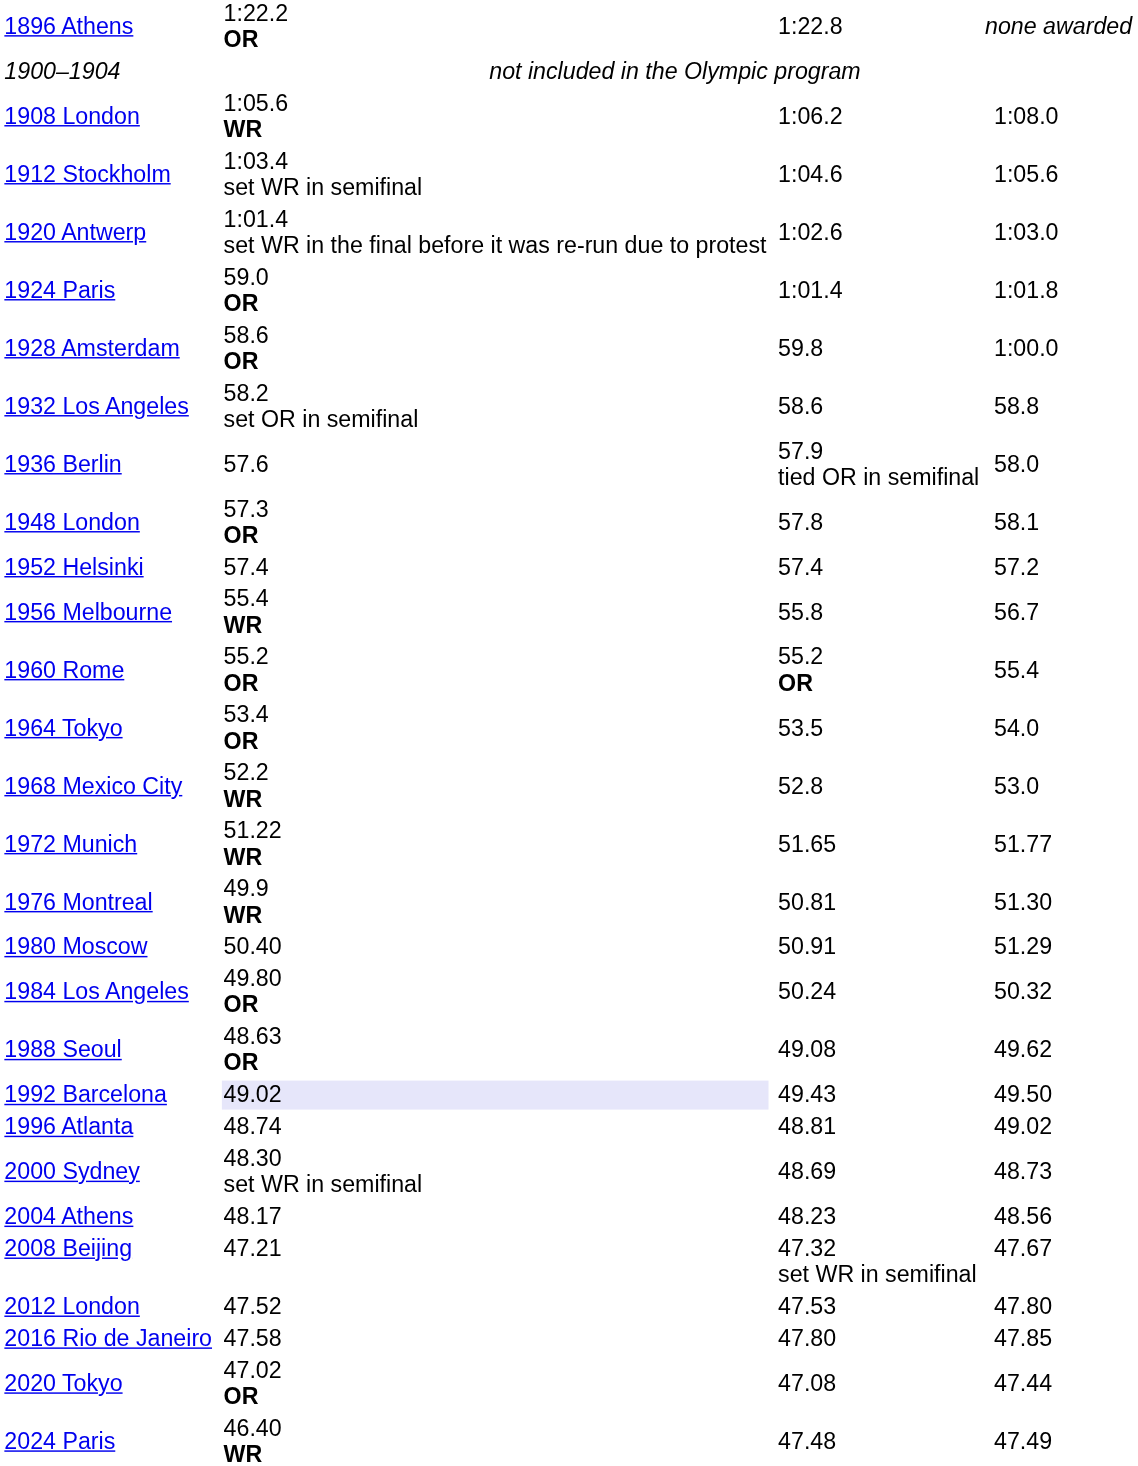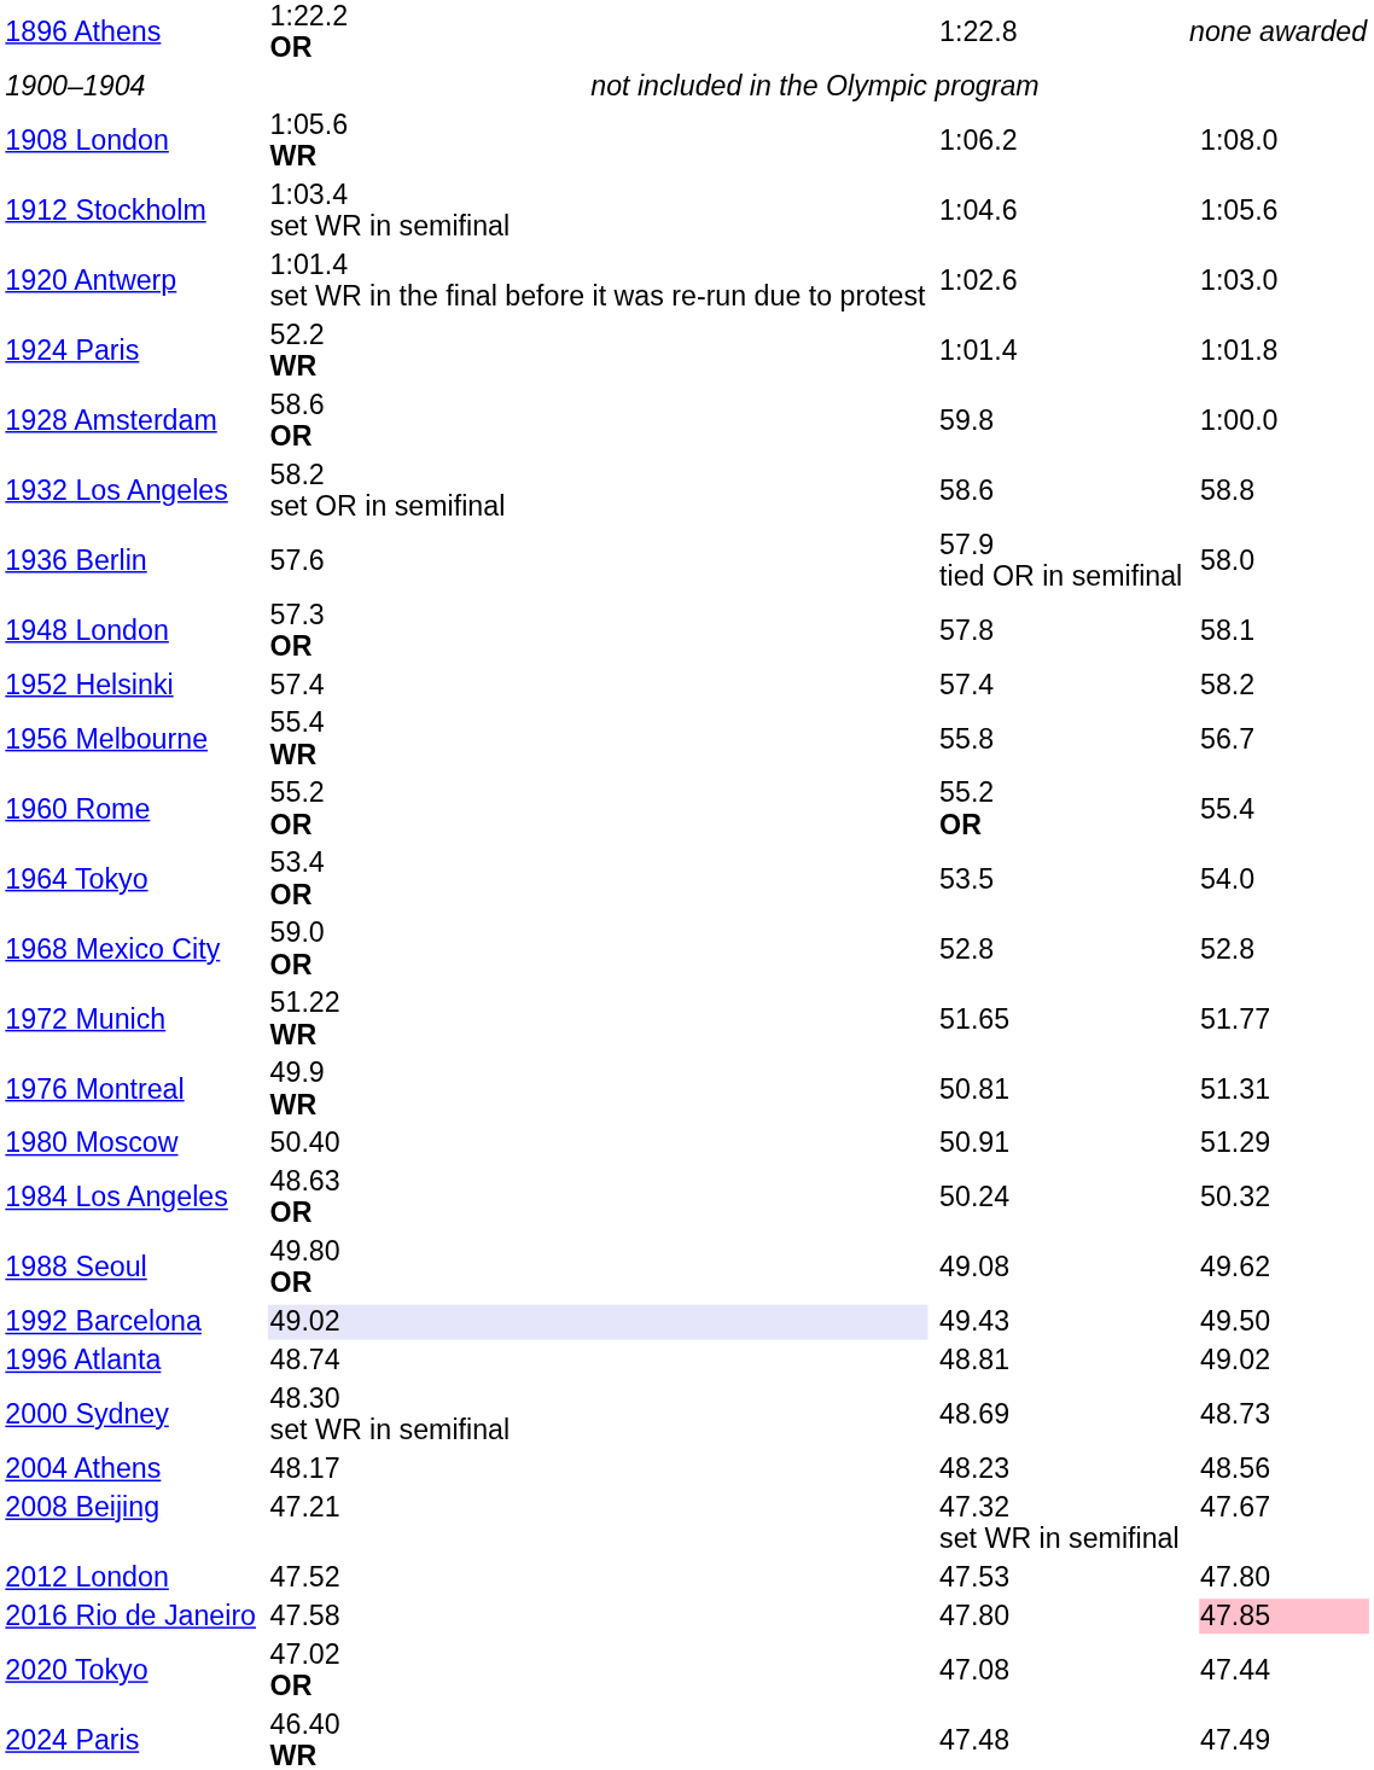 <table>
 <tr>
 <td><a href='#'>1896 Athens</a><br></td>
 <td></td>
 <td>1:22.2 <br> <strong>OR</strong></td>
 <td></td>
 <td>1:22.8</td>
 <td colspan=2><em>none awarded</em></td>
 </tr>
 <tr>
 <td><em>1900–1904</em></td>
 <td colspan=6 align=center><em>not included in the Olympic program</em></td>
 </tr>
 <tr>
 <td><a href='#'>1908 London</a><br></td>
 <td></td>
 <td>1:05.6 <br> <strong>WR</strong></td>
 <td></td>
 <td>1:06.2</td>
 <td></td>
 <td>1:08.0</td>
 </tr>
 <tr>
 <td><a href='#'>1912 Stockholm</a><br></td>
 <td></td>
 <td>1:03.4 <br><span>set WR in semifinal</span></td>
 <td></td>
 <td>1:04.6</td>
 <td></td>
 <td>1:05.6</td>
 </tr>
 <tr>
 <td><a href='#'>1920 Antwerp</a><br></td>
 <td></td>
 <td>1:01.4 <br><span>set WR in the final before it was re-run due to protest</span></td>
 <td></td>
 <td>1:02.6</td>
 <td></td>
 <td>1:03.0</td>
 </tr>
 <tr>
 <td><a href='#'>1924 Paris</a><br></td>
 <td></td>
-<td>59.0 <br> <strong>OR</strong></td>
+<td>52.2 <br> <strong>WR</strong></td>
 <td></td>
 <td>1:01.4</td>
 <td></td>
 <td>1:01.8</td>
 </tr>
 <tr>
 <td><a href='#'>1928 Amsterdam</a><br></td>
 <td></td>
 <td>58.6 <br> <strong>OR</strong></td>
 <td></td>
 <td>59.8</td>
 <td></td>
 <td>1:00.0</td>
 </tr>
 <tr>
 <td><a href='#'>1932 Los Angeles</a><br></td>
 <td></td>
 <td>58.2 <br><span>set OR in semifinal</span></td>
 <td></td>
 <td>58.6</td>
 <td></td>
 <td>58.8</td>
 </tr>
 <tr>
 <td><a href='#'>1936 Berlin</a><br></td>
 <td></td>
 <td>57.6</td>
 <td></td>
 <td>57.9 <br><span>tied OR in semifinal</span></td>
 <td></td>
 <td>58.0</td>
 </tr>
 <tr>
 <td><a href='#'>1948 London</a><br></td>
 <td></td>
 <td>57.3 <br> <strong>OR</strong></td>
 <td></td>
 <td>57.8</td>
 <td></td>
 <td>58.1</td>
 </tr>
 <tr>
 <td><a href='#'>1952 Helsinki</a><br></td>
 <td></td>
 <td>57.4</td>
 <td></td>
 <td>57.4</td>
 <td></td>
-<td>57.2</td>
+<td>58.2</td>
 </tr>
 <tr>
 <td><a href='#'>1956 Melbourne</a><br></td>
 <td></td>
 <td>55.4 <br> <strong>WR</strong></td>
 <td></td>
 <td>55.8</td>
 <td></td>
 <td>56.7</td>
 </tr>
 <tr>
 <td><a href='#'>1960 Rome</a><br></td>
 <td></td>
 <td>55.2 <br> <strong>OR</strong></td>
 <td></td>
 <td>55.2 <br> <strong>OR</strong></td>
 <td></td>
 <td>55.4</td>
 </tr>
 <tr>
 <td><a href='#'>1964 Tokyo</a><br></td>
 <td></td>
 <td>53.4 <br> <strong>OR</strong></td>
 <td></td>
 <td>53.5</td>
 <td></td>
 <td>54.0</td>
 </tr>
 <tr>
 <td><a href='#'>1968 Mexico City</a><br></td>
 <td></td>
-<td>52.2 <br> <strong>WR</strong></td>
+<td>59.0 <br> <strong>OR</strong></td>
 <td></td>
 <td>52.8</td>
 <td></td>
-<td>53.0</td>
+<td>52.8</td>
 </tr>
 <tr>
 <td><a href='#'>1972 Munich</a><br></td>
 <td></td>
 <td>51.22 <br> <strong>WR</strong></td>
 <td></td>
 <td>51.65</td>
 <td></td>
 <td>51.77</td>
 </tr>
 <tr>
 <td><a href='#'>1976 Montreal</a><br></td>
 <td></td>
 <td>49.9 <br> <strong>WR</strong></td>
 <td></td>
 <td>50.81</td>
 <td></td>
-<td>51.30</td>
+<td>51.31</td>
 </tr>
 <tr>
 <td><a href='#'>1980 Moscow</a><br></td>
 <td></td>
 <td>50.40</td>
 <td></td>
 <td>50.91</td>
 <td></td>
 <td>51.29</td>
 </tr>
 <tr>
 <td><a href='#'>1984 Los Angeles</a><br></td>
 <td></td>
-<td>49.80 <br> <strong>OR</strong></td>
+<td>48.63 <br> <strong>OR</strong></td>
 <td></td>
 <td>50.24</td>
 <td></td>
 <td>50.32</td>
 </tr>
 <tr>
 <td><a href='#'>1988 Seoul</a><br></td>
 <td></td>
-<td>48.63 <br> <strong>OR</strong></td>
+<td>49.80 <br> <strong>OR</strong></td>
 <td></td>
 <td>49.08</td>
 <td></td>
 <td>49.62</td>
 </tr>
 <tr>
 <td><a href='#'>1992 Barcelona</a><br></td>
 <td></td>
 <td style="background: lavender;">49.02</td>
 <td></td>
 <td>49.43</td>
 <td></td>
 <td>49.50</td>
 </tr>
 <tr>
 <td><a href='#'>1996 Atlanta</a><br></td>
 <td></td>
 <td>48.74</td>
 <td></td>
 <td>48.81</td>
 <td></td>
 <td>49.02</td>
 </tr>
 <tr>
 <td><a href='#'>2000 Sydney</a><br></td>
 <td></td>
 <td>48.30 <br><span>set WR in semifinal</span></td>
 <td></td>
 <td>48.69</td>
 <td></td>
 <td>48.73</td>
 </tr>
 <tr>
 <td><a href='#'>2004 Athens</a><br></td>
 <td></td>
 <td>48.17</td>
 <td></td>
 <td>48.23</td>
 <td></td>
 <td>48.56</td>
 </tr>
 <tr valign="top">
 <td><a href='#'>2008 Beijing</a><br></td>
 <td></td>
 <td>47.21</td>
 <td></td>
 <td>47.32 <br><span>set WR in semifinal</span></td>
 <td><br></td>
 <td>47.67</td>
 </tr>
 <tr>
 <td><a href='#'>2012 London</a><br></td>
 <td></td>
 <td>47.52</td>
 <td></td>
 <td>47.53</td>
 <td></td>
 <td>47.80</td>
 </tr>
 <tr>
 <td><a href='#'>2016 Rio de Janeiro</a><br></td>
 <td></td>
 <td>47.58</td>
 <td></td>
 <td>47.80</td>
 <td></td>
-<td>47.85</td>
+<td style="background: pink;">47.85</td>
 </tr>
 <tr>
 <td><a href='#'>2020 Tokyo</a><br></td>
 <td></td>
 <td>47.02 <br> <strong>OR</strong></td>
 <td></td>
 <td>47.08</td>
 <td></td>
 <td>47.44</td>
 </tr>
 <tr>
 <td><a href='#'>2024 Paris</a><br></td>
 <td></td>
 <td>46.40 <br> <strong>WR</strong></td>
 <td></td>
 <td>47.48</td>
 <td></td>
 <td>47.49</td>
 </tr>
 <tr>
 </tr>
 </table>
